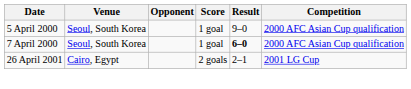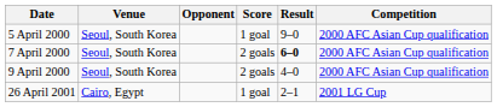 <table class="wikitable">
 <tr>
 <th>Date</th>
 <th>Venue</th>
 <th>Opponent</th>
 <th>Score</th>
 <th>Result</th>
 <th>Competition</th>
 </tr>
 <tr>
 <td>5 April 2000</td>
 <td><a href='#'>Seoul</a>, South Korea</td>
 <td></td>
 <td>1 goal</td>
 <td>9–0</td>
 <td><a href='#'>2000 AFC Asian Cup qualification</a></td>
 </tr>
 <tr>
 <td>7 April 2000</td>
 <td><a href='#'>Seoul</a>, South Korea</td>
 <td></td>
-<td>1 goal</td>
+<td>2 goals</td>
 <td><strong>6–0</strong></td>
+<td><a href='#'>2000 AFC Asian Cup qualification</a></td>
+</tr>
+<tr>
+<td>9 April 2000</td>
+<td><a href='#'>Seoul</a>, South Korea</td>
+<td></td>
+<td>2 goals</td>
+<td>4–0</td>
 <td><a href='#'>2000 AFC Asian Cup qualification</a></td>
 </tr>
 <tr>
 <td>26 April 2001</td>
 <td><a href='#'>Cairo</a>, Egypt</td>
 <td></td>
-<td>2 goals</td>
+<td>1 goal</td>
 <td>2–1</td>
 <td><a href='#'>2001 LG Cup</a></td>
 </tr>
 </table>
